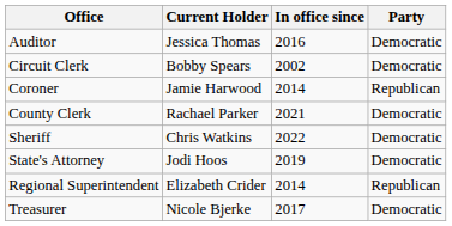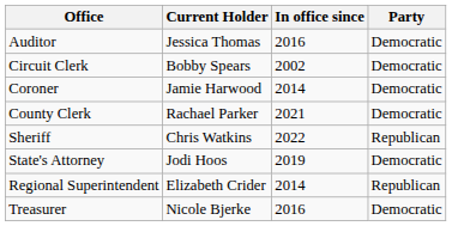 <table class="wikitable sortable">
 <tr>
 <th>Office</th>
 <th>Current Holder</th>
 <th>In office since</th>
 <th>Party</th>
 </tr>
 <tr>
 <td>Auditor</td>
 <td>Jessica Thomas</td>
 <td>2016</td>
 <td>Democratic</td>
 </tr>
 <tr>
 <td>Circuit Clerk</td>
 <td>Bobby Spears</td>
 <td>2002</td>
 <td>Democratic</td>
 </tr>
 <tr>
 <td>Coroner</td>
 <td>Jamie Harwood</td>
 <td>2014</td>
-<td>Republican</td>
+<td>Democratic</td>
 </tr>
 <tr>
 <td>County Clerk</td>
 <td>Rachael Parker</td>
 <td>2021</td>
 <td>Democratic</td>
 </tr>
 <tr>
 <td>Sheriff</td>
 <td>Chris Watkins</td>
 <td>2022</td>
-<td>Democratic</td>
+<td>Republican</td>
 </tr>
 <tr>
 <td>State's Attorney</td>
 <td>Jodi Hoos</td>
 <td>2019</td>
 <td>Democratic</td>
 </tr>
 <tr>
 <td>Regional Superintendent</td>
 <td>Elizabeth Crider</td>
 <td>2014</td>
 <td>Republican</td>
 </tr>
 <tr>
 <td>Treasurer</td>
 <td>Nicole Bjerke</td>
-<td>2017</td>
+<td>2016</td>
 <td>Democratic</td>
 </tr>
 </table>
